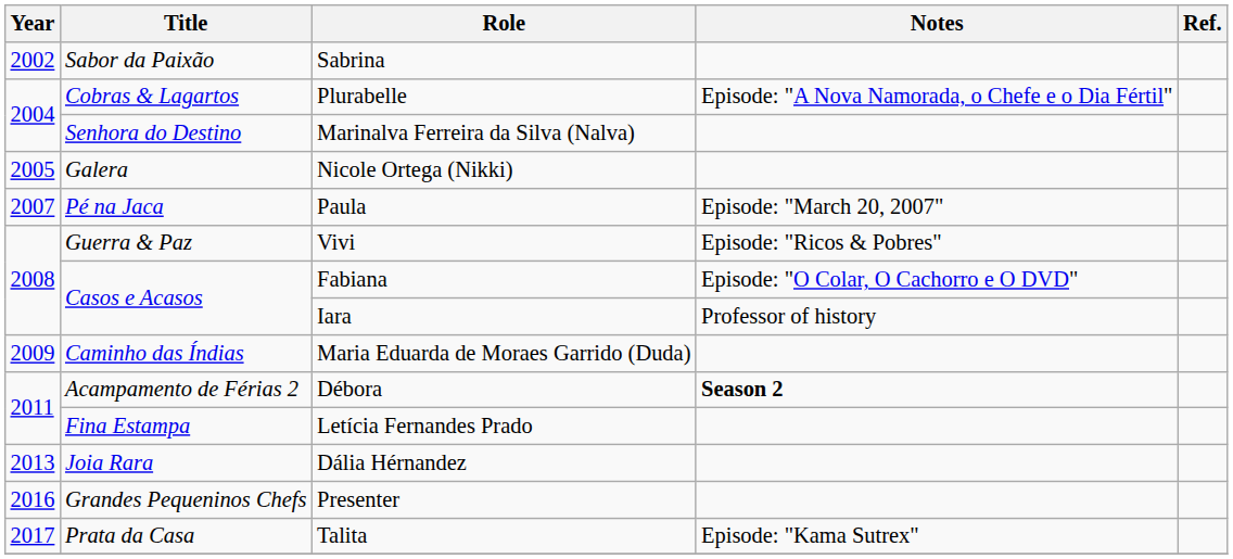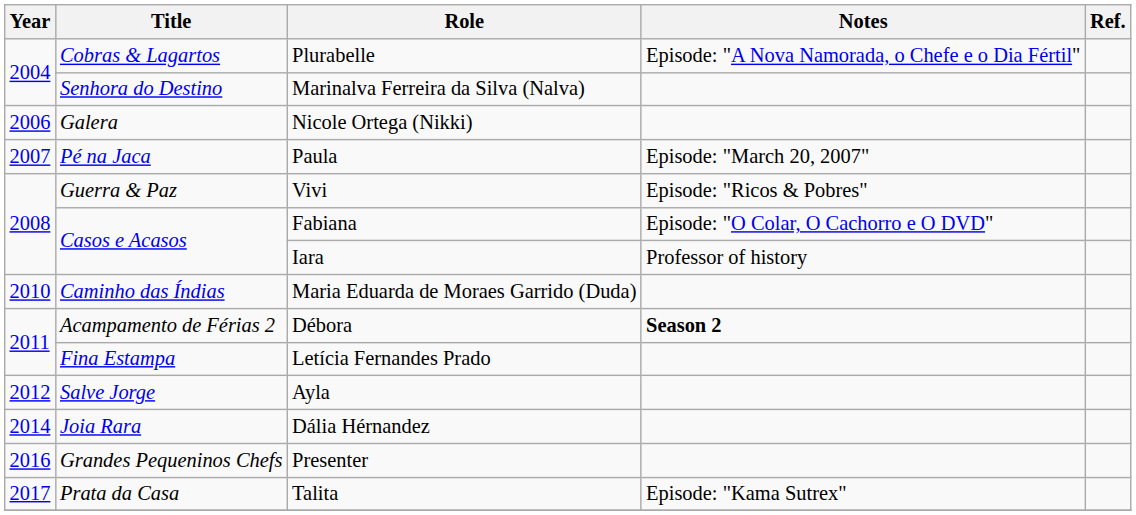 <table class="wikitable" style="font-size: 90%;">
 <tr>
 <th>Year</th>
 <th>Title</th>
 <th>Role</th>
 <th>Notes</th>
 <th>Ref.</th>
-</tr>
-<tr>
-<td><a href='#'>2002</a></td>
-<td><em>Sabor da Paixão</em></td>
-<td>Sabrina</td>
-<td></td>
-<td></td>
 </tr>
 <tr>
 <td rowspan="2"><a href='#'>2004</a></td>
 <td><em><a href='#'>Cobras & Lagartos</a></em></td>
 <td>Plurabelle</td>
 <td>Episode: "<a href='#'>A Nova Namorada, o Chefe e o Dia Fértil</a>"</td>
 <td></td>
 </tr>
 <tr>
 <td><em><a href='#'>Senhora do Destino</a></em></td>
 <td>Marinalva Ferreira da Silva (Nalva)</td>
 <td></td>
 <td></td>
 </tr>
 <tr>
-<td><a href='#'>2005</a></td>
+<td><a href='#'>2006</a></td>
 <td><em>Galera</em></td>
 <td>Nicole Ortega (Nikki)</td>
 <td></td>
 <td></td>
 </tr>
 <tr>
 <td><a href='#'>2007</a></td>
 <td><em><a href='#'>Pé na Jaca</a></em></td>
 <td>Paula</td>
 <td>Episode: "March 20, 2007"</td>
 <td></td>
 </tr>
 <tr>
 <td rowspan="3"><a href='#'>2008</a></td>
 <td><em>Guerra & Paz</em></td>
 <td>Vivi</td>
 <td>Episode: "Ricos & Pobres"</td>
 <td></td>
 </tr>
 <tr>
 <td rowspan="2"><em><a href='#'>Casos e Acasos</a></em></td>
 <td>Fabiana</td>
 <td>Episode: "<a href='#'>O Colar, O Cachorro e O DVD</a>"</td>
 <td></td>
 </tr>
 <tr>
 <td>Iara</td>
 <td>Professor of history</td>
 <td></td>
 </tr>
 <tr>
-<td><a href='#'>2009</a></td>
+<td><a href='#'>2010</a></td>
 <td><em><a href='#'>Caminho das Índias</a></em></td>
 <td>Maria Eduarda de Moraes Garrido (Duda)</td>
 <td></td>
 <td></td>
 </tr>
 <tr>
 <td rowspan="2"><a href='#'>2011</a></td>
 <td><em>Acampamento de Férias 2</em></td>
 <td>Débora</td>
 <td><strong>Season 2</strong></td>
 <td></td>
 </tr>
 <tr>
 <td><em><a href='#'>Fina Estampa</a></em></td>
 <td>Letícia Fernandes Prado</td>
 <td></td>
 <td></td>
 </tr>
 <tr>
-<td><a href='#'>2013</a></td>
+<td><a href='#'>2012</a></td>
+<td><em><a href='#'>Salve Jorge</a></em></td>
+<td>Ayla</td>
+<td></td>
+<td></td>
+</tr>
+<tr>
+<td><a href='#'>2014</a></td>
 <td><em><a href='#'>Joia Rara</a></em></td>
 <td>Dália Hérnandez</td>
 <td></td>
 <td></td>
 </tr>
 <tr>
 <td><a href='#'>2016</a></td>
 <td><em>Grandes Pequeninos Chefs</em></td>
 <td>Presenter</td>
 <td></td>
 <td></td>
 </tr>
 <tr>
 <td><a href='#'>2017</a></td>
 <td><em>Prata da Casa</em></td>
 <td>Talita</td>
 <td>Episode: "Kama Sutrex"</td>
 <td></td>
 </tr>
 <tr>
 </tr>
 </table>
